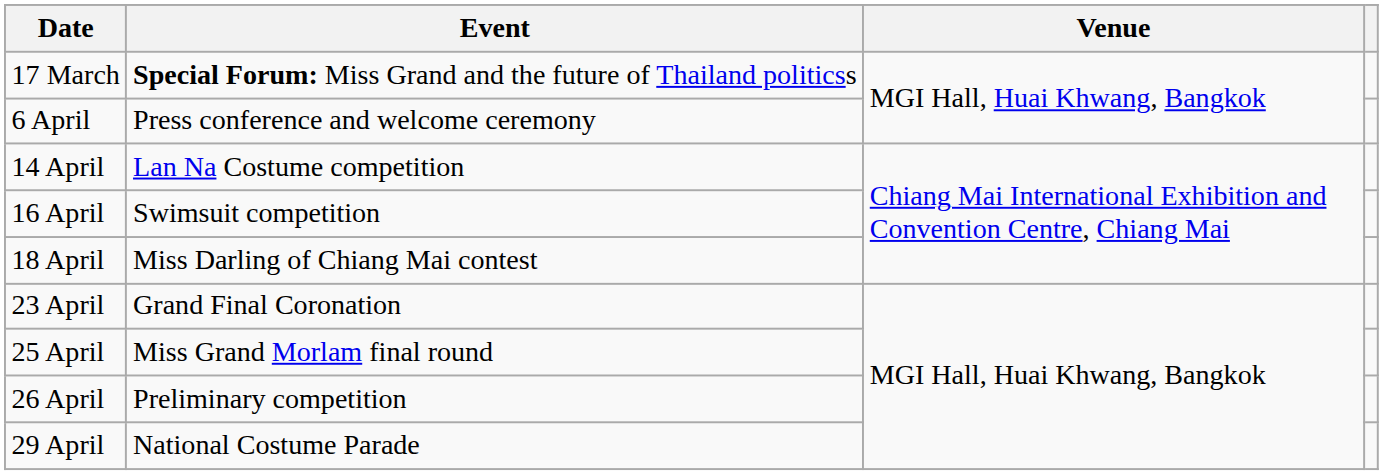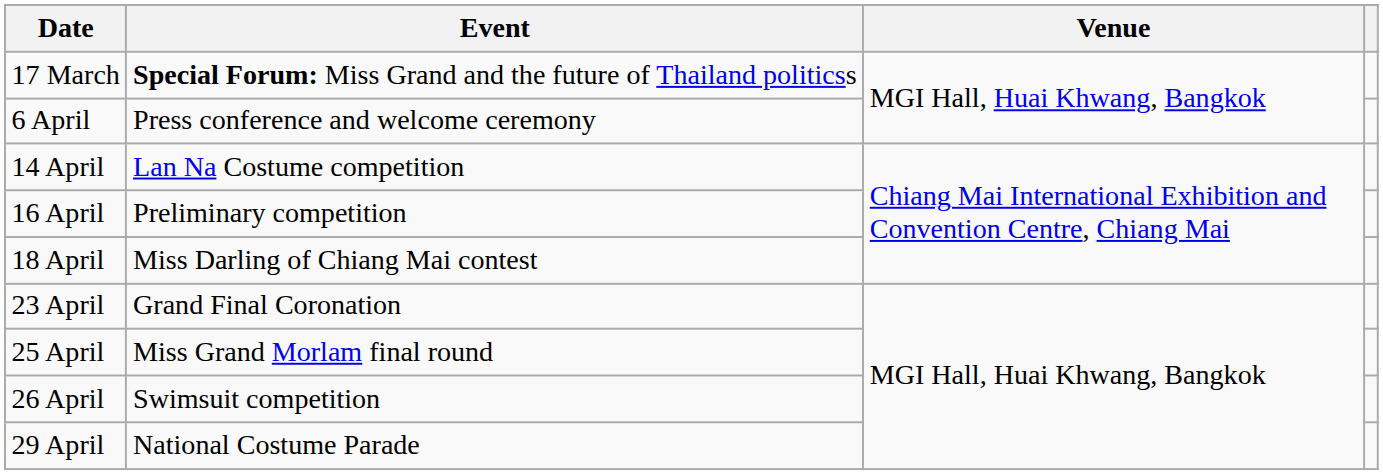 <table class="wikitable" style="font-size: 90%";>
 <tr>
 <th>Date</th>
 <th>Event</th>
 <th width=250px>Venue</th>
 <th></th>
 </tr>
 <tr>
 <td>17 March</td>
 <td><strong>Special Forum:</strong> Miss Grand and the future of <a href='#'>Thailand politics</a>s</td>
 <td rowspan=2>MGI Hall, <a href='#'>Huai Khwang</a>, <a href='#'>Bangkok</a></td>
 <td align=center></td>
 </tr>
 <tr>
 <td>6 April</td>
 <td>Press conference and welcome ceremony</td>
 <td align=center></td>
 </tr>
 <tr>
 <td>14 April</td>
 <td><a href='#'>Lan Na</a> Costume competition</td>
 <td rowspan=3><a href='#'>Chiang Mai International Exhibition and Convention Centre</a>, <a href='#'>Chiang Mai</a></td>
 <td align=center></td>
 </tr>
 <tr>
 <td>16 April</td>
-<td>Swimsuit competition</td>
+<td>Preliminary competition</td>
 <td align=center></td>
 </tr>
 <tr>
 <td>18 April</td>
 <td>Miss Darling of Chiang Mai contest</td>
 <td align=center></td>
 </tr>
 <tr>
 <td>23 April</td>
 <td>Grand Final Coronation</td>
 <td rowspan=4>MGI Hall, Huai Khwang, Bangkok</td>
 <td align=center></td>
 </tr>
 <tr>
 <td>25 April</td>
 <td>Miss Grand <a href='#'>Morlam</a> final round</td>
 <td align=center></td>
 </tr>
 <tr>
 <td>26 April</td>
-<td>Preliminary competition</td>
+<td>Swimsuit competition</td>
 <td align=center></td>
 </tr>
 <tr>
 <td>29 April</td>
 <td>National Costume Parade</td>
 <td align=center></td>
 </tr>
 </table>
